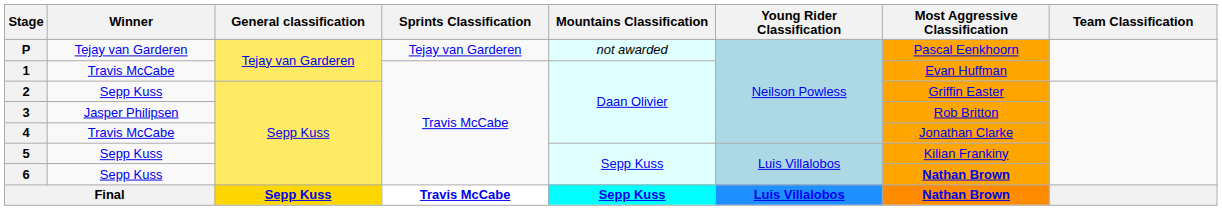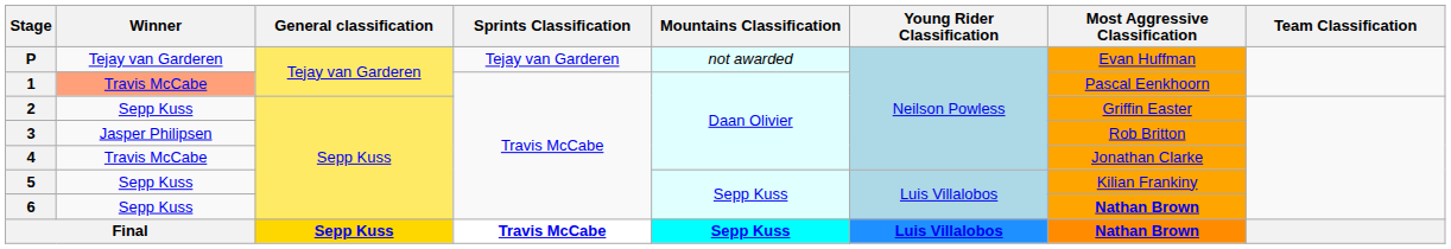 <table class="wikitable" style="text-align: center; font-size:smaller;">
 <tr style="background:#efefef;">
 <th style="width:1%;">Stage</th>
 <th style="width:12%;">Winner</th>
 <th style="width:12%;">General classification<br></th>
 <th style="width:12%;">Sprints Classification<br></th>
 <th style="width:12%;">Mountains Classification<br></th>
 <th style="width:12%;">Young Rider Classification<br></th>
 <th style="width:12%;">Most Aggressive Classification<br></th>
 <th style="width:12%;">Team Classification</th>
 </tr>
 <tr>
 <th>P</th>
 <td><a href='#'>Tejay van Garderen</a></td>
 <td style="background:#FFEA66;" rowspan=2><a href='#'>Tejay van Garderen</a></td>
 <td style="background:offwhite;"><a href='#'>Tejay van Garderen</a></td>
 <td style="background:LightCyan;"><em>not awarded</em></td>
 <td style="background:lightblue;" rowspan=5><a href='#'>Neilson Powless</a></td>
-<td style="background:orange;"><a href='#'>Pascal Eenkhoorn</a></td>
+<td style="background:orange;"><a href='#'>Evan Huffman</a></td>
 <td rowspan=2></td>
 </tr>
 <tr>
 <th>1</th>
-<td><a href='#'>Travis McCabe</a></td>
+<td style="background: lightsalmon;"><a href='#'>Travis McCabe</a></td>
 <td style="background:offwhite;" rowspan=6><a href='#'>Travis McCabe</a></td>
 <td style="background:LightCyan;" rowspan=4><a href='#'>Daan Olivier</a></td>
-<td style="background:orange;"><a href='#'>Evan Huffman</a></td>
+<td style="background:orange;"><a href='#'>Pascal Eenkhoorn</a></td>
 </tr>
 <tr>
 <th>2</th>
 <td><a href='#'>Sepp Kuss</a></td>
 <td style="background:#FFEA66;" rowspan=5><a href='#'>Sepp Kuss</a></td>
 <td style="background:orange;"><a href='#'>Griffin Easter</a></td>
 <td rowspan=5></td>
 </tr>
 <tr>
 <th>3</th>
 <td><a href='#'>Jasper Philipsen</a></td>
 <td style="background:orange;"><a href='#'>Rob Britton</a></td>
 </tr>
 <tr>
 <th>4</th>
 <td><a href='#'>Travis McCabe</a></td>
 <td style="background:orange;"><a href='#'>Jonathan Clarke</a></td>
 </tr>
 <tr>
 <th>5</th>
 <td><a href='#'>Sepp Kuss</a></td>
 <td style="background:LightCyan;" rowspan=2><a href='#'>Sepp Kuss</a></td>
 <td style="background:lightblue;" rowspan=2><a href='#'>Luis Villalobos</a></td>
 <td style="background:orange;"><a href='#'>Kilian Frankiny</a></td>
 </tr>
 <tr>
 <th>6</th>
 <td><a href='#'>Sepp Kuss</a></td>
 <td style="background:orange;"><strong><a href='#'>Nathan Brown</a></strong></td>
 </tr>
 <tr>
 <th colspan=2>Final</th>
 <th style="background:gold"><a href='#'>Sepp Kuss</a></th>
 <th style="background:white"><a href='#'>Travis McCabe</a></th>
 <th style="background:cyan"><a href='#'>Sepp Kuss</a></th>
 <th style="background:dodgerblue"><a href='#'>Luis Villalobos</a></th>
 <th style="background:darkorange"><a href='#'>Nathan Brown</a></th>
 <th rowspan=5></th>
 </tr>
 </table>
